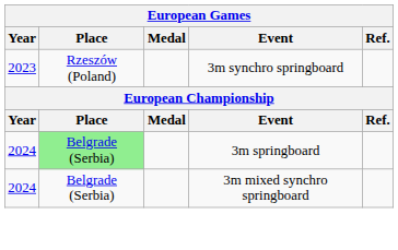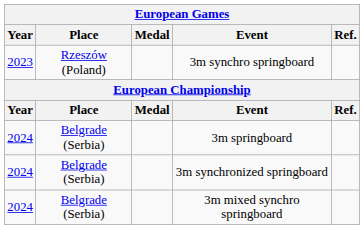 <table class="wikitable center col2izq" style="text-align:center;width:445px;">
 <tr>
 <th colspan="5"><a href='#'>European Games</a></th>
 </tr>
 <tr>
 <th>Year</th>
 <th>Place</th>
 <th>Medal</th>
 <th>Event</th>
 <th>Ref.</th>
 </tr>
 <tr>
 <td><a href='#'>2023</a></td>
 <td><a href='#'>Rzeszów</a> (Poland)</td>
 <td></td>
 <td>3m synchro springboard</td>
 <td></td>
 </tr>
 <tr>
 <th colspan="5"><a href='#'>European Championship</a></th>
 </tr>
 <tr>
 <th>Year</th>
 <th>Place</th>
 <th>Medal</th>
 <th>Event</th>
 <th>Ref.</th>
 </tr>
 <tr>
 <td><a href='#'>2024</a></td>
-<td style="background: lightgreen;"><a href='#'>Belgrade</a> (Serbia)</td>
+<td><a href='#'>Belgrade</a> (Serbia)</td>
 <td></td>
 <td>3m springboard</td>
+<td></td>
+</tr>
+<tr>
+<td><a href='#'>2024</a></td>
+<td><a href='#'>Belgrade</a> (Serbia)</td>
+<td></td>
+<td>3m synchronized springboard</td>
 <td></td>
 </tr>
 <tr>
 <td><a href='#'>2024</a></td>
 <td><a href='#'>Belgrade</a> (Serbia)</td>
 <td></td>
 <td>3m mixed synchro springboard</td>
 <td></td>
 </tr>
 </table>
